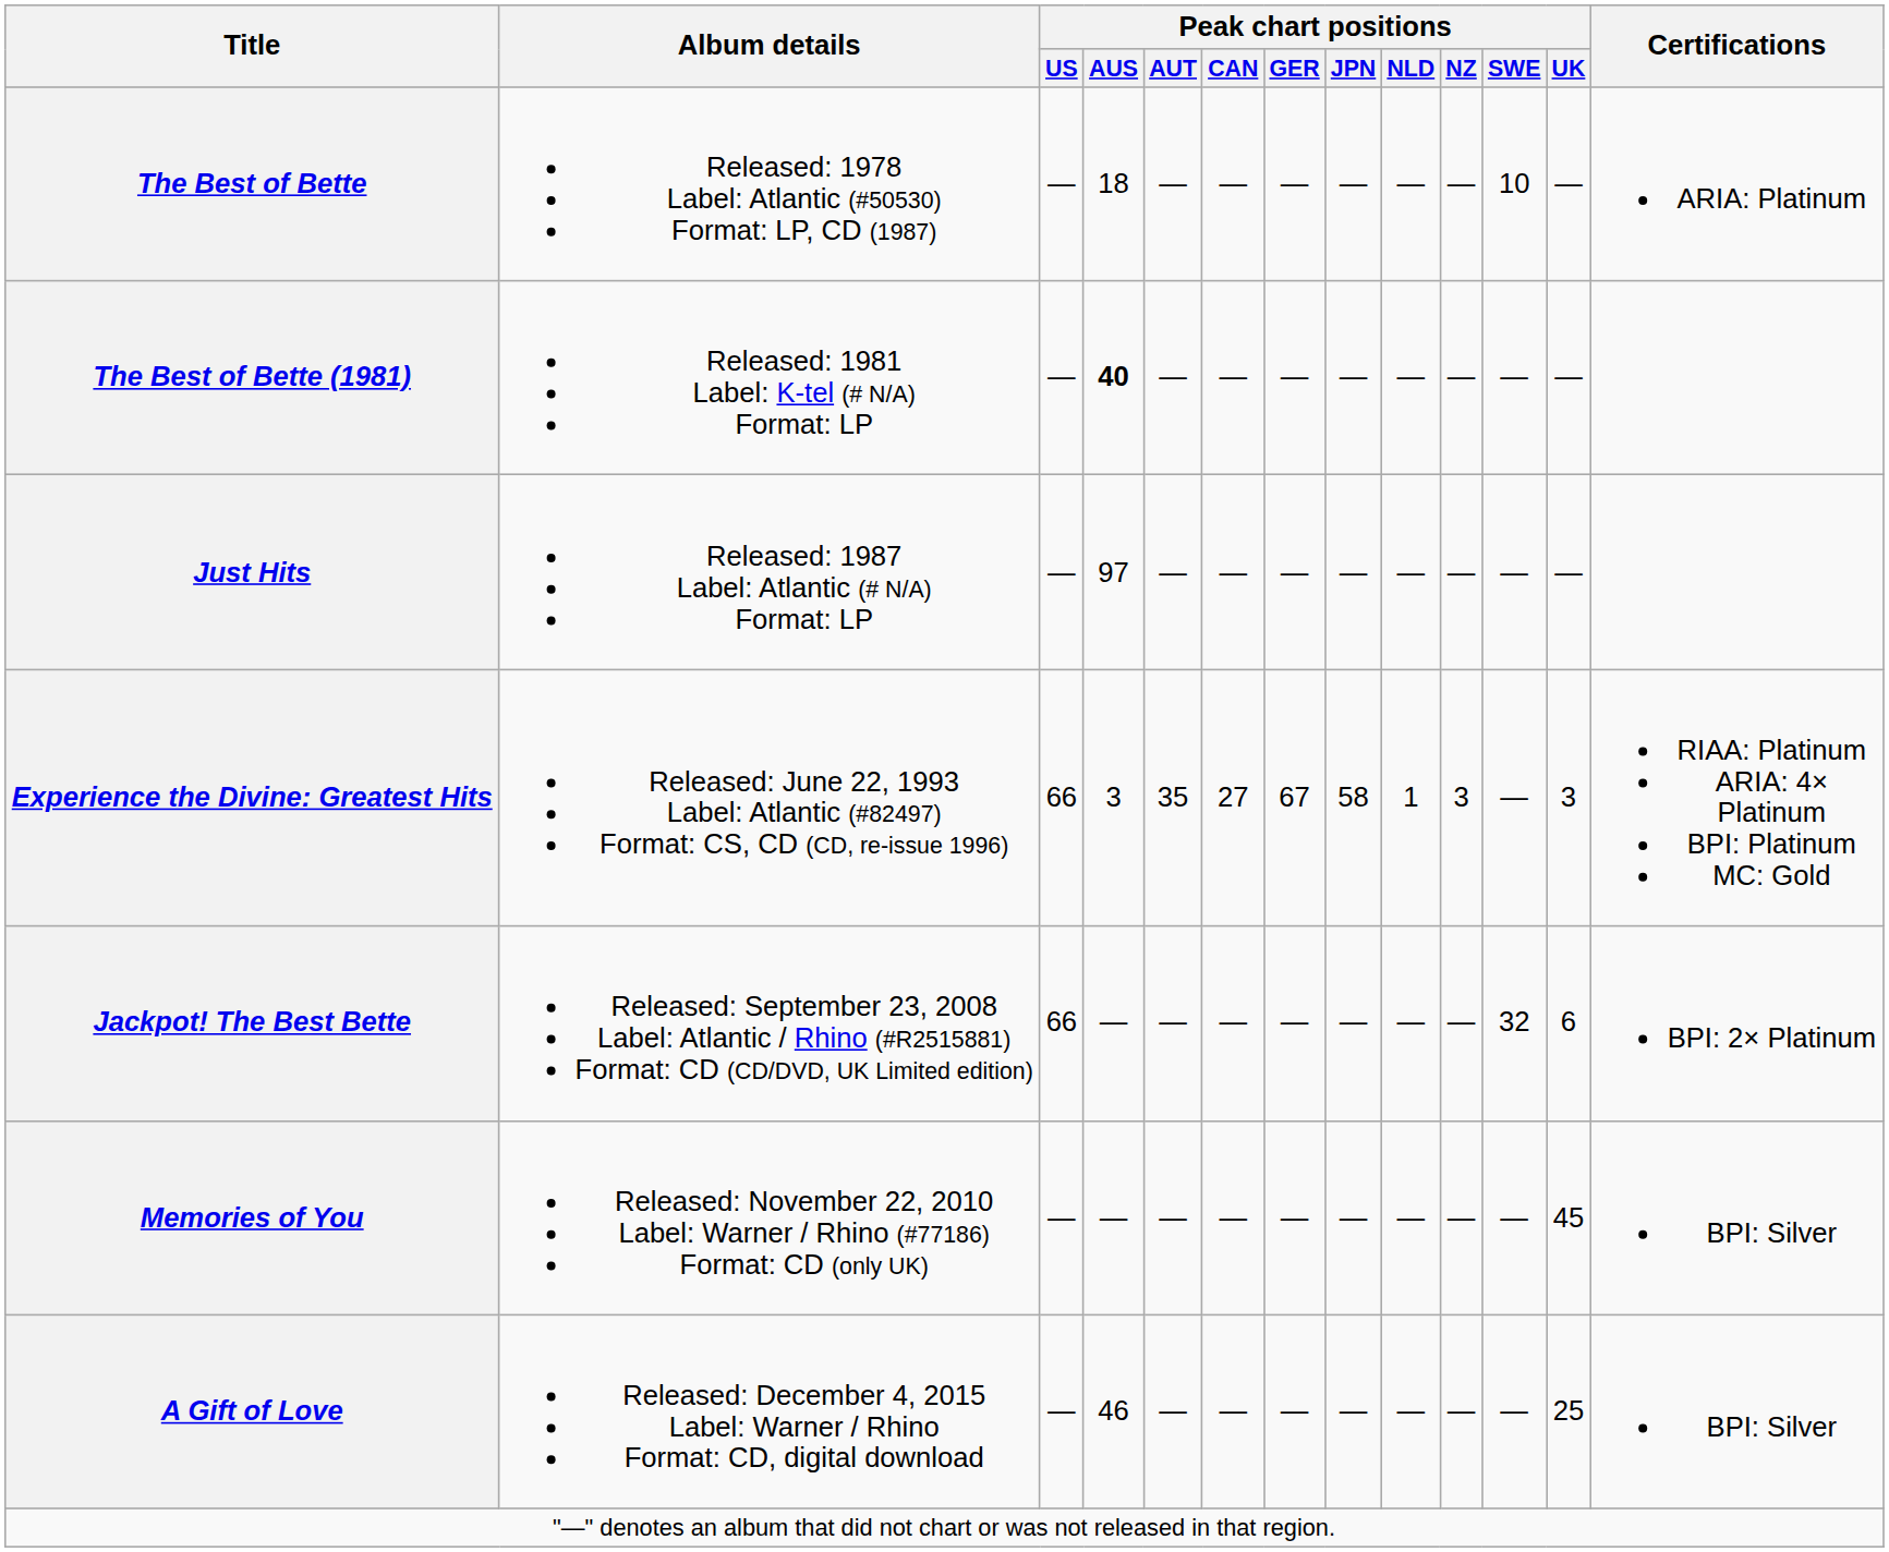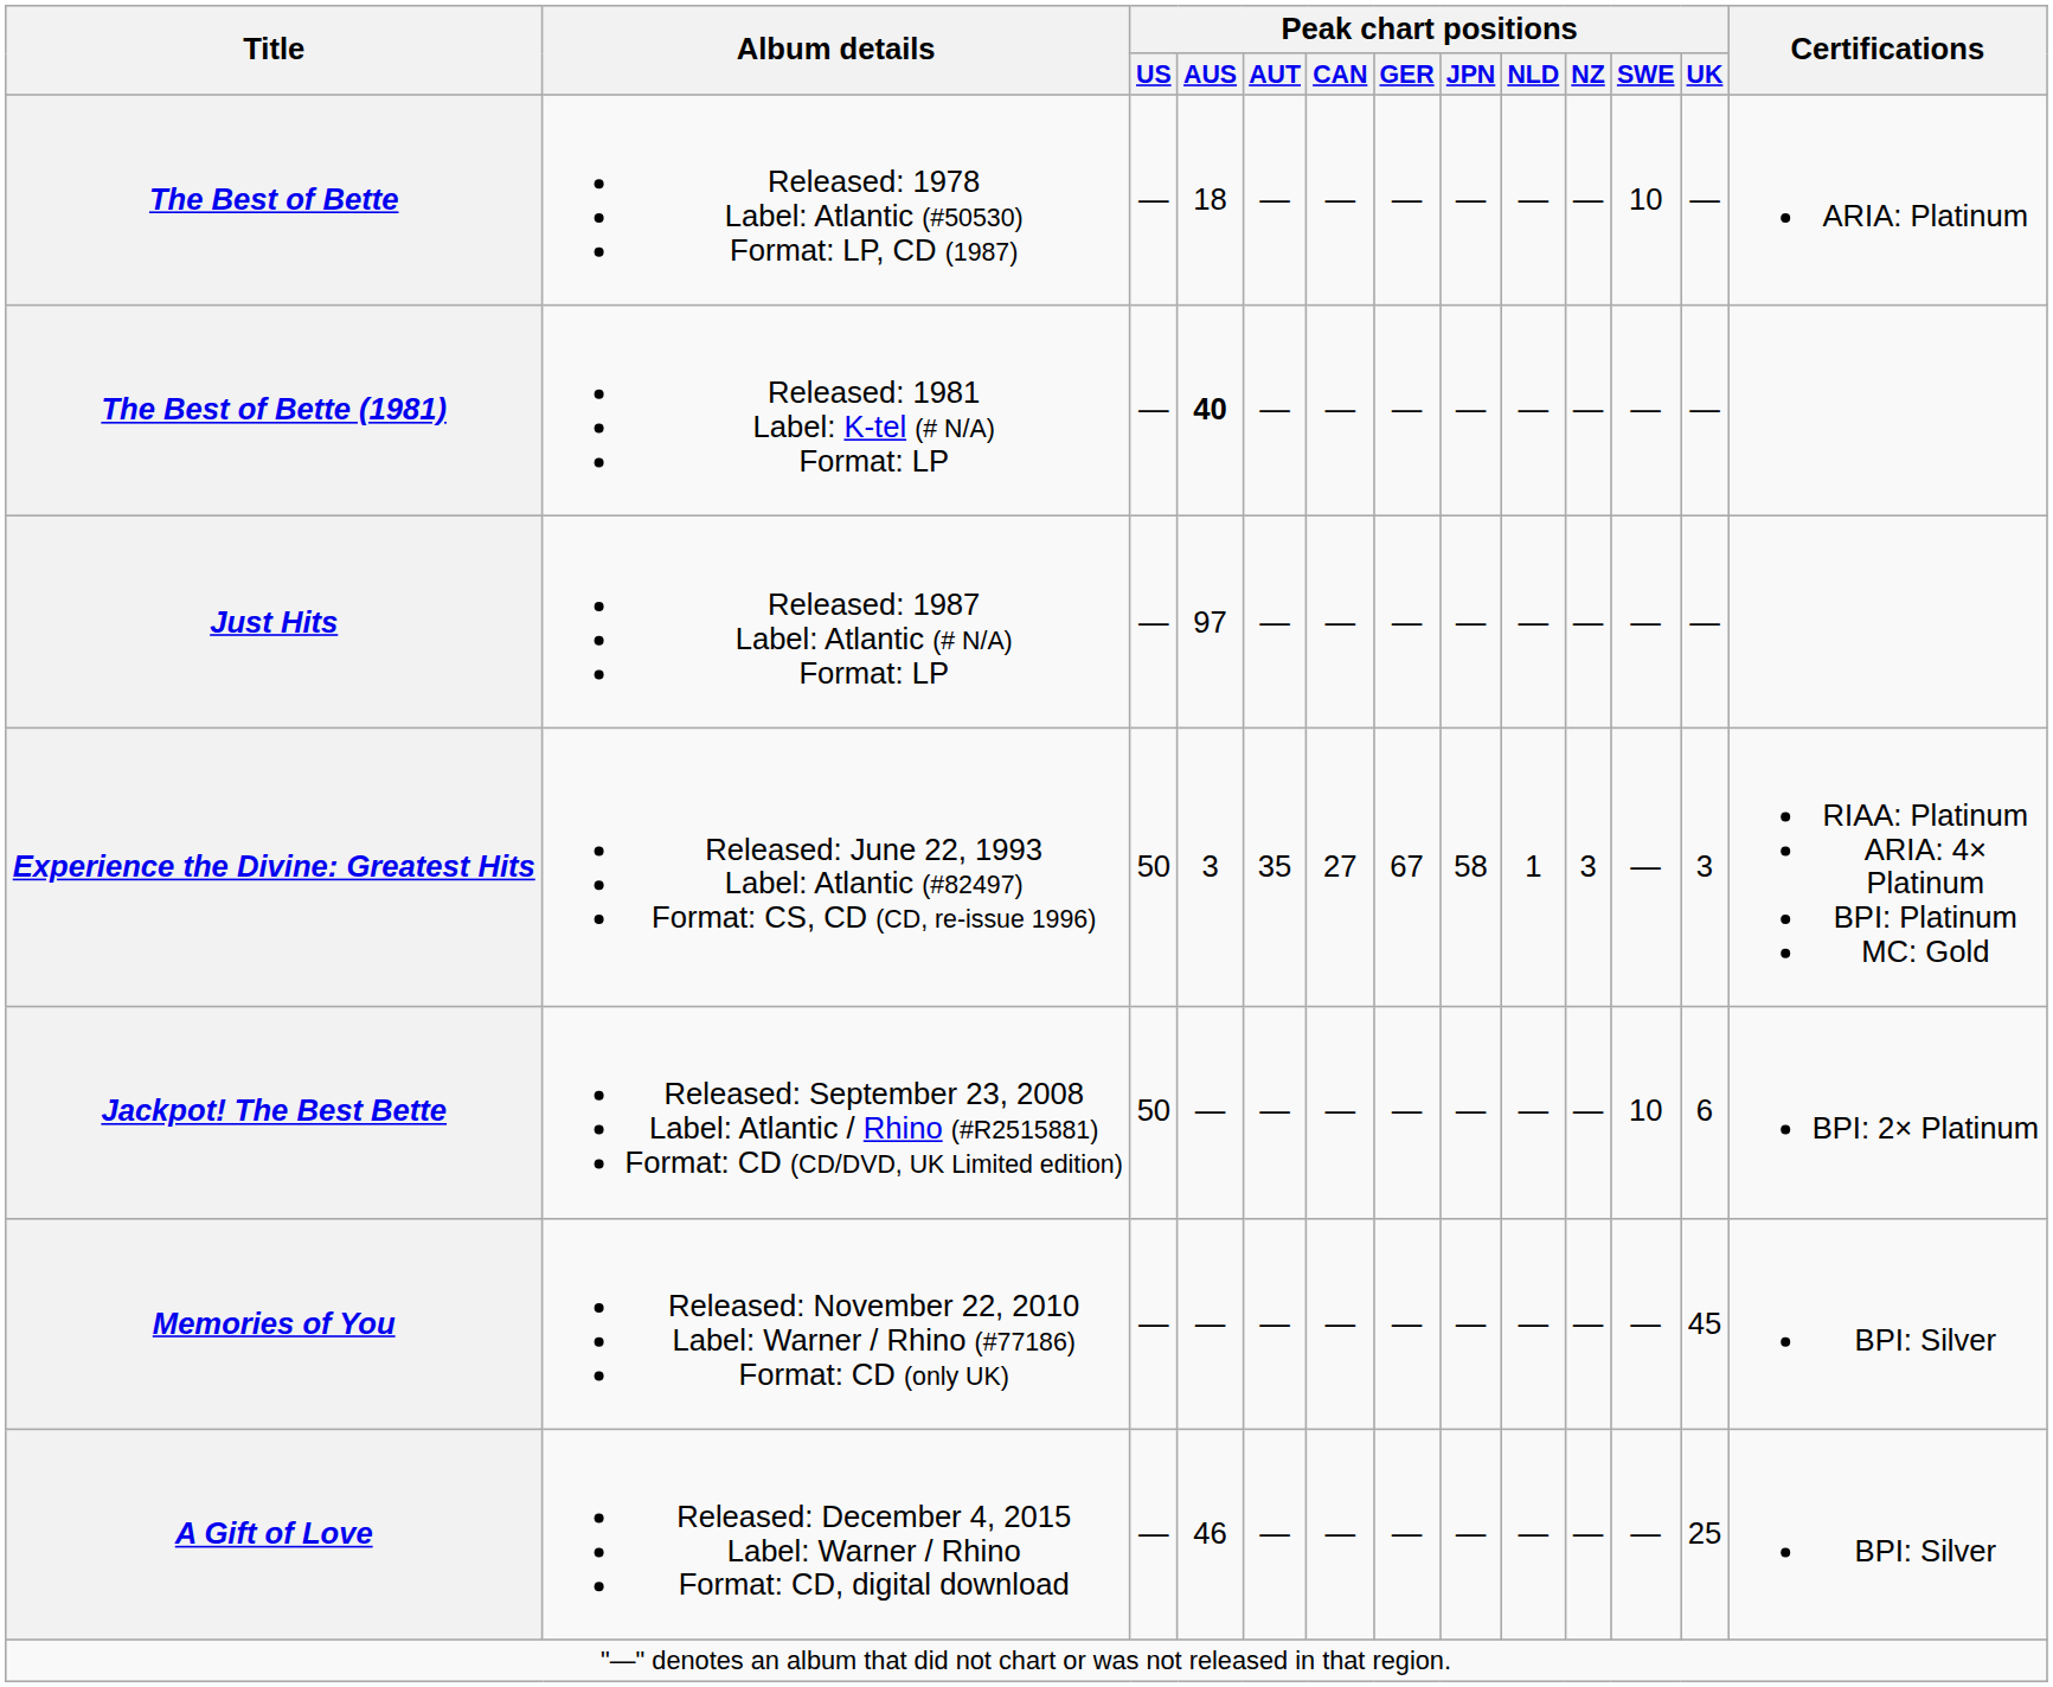 <table class="wikitable plainrowheaders" style="text-align:center;">
 <tr>
 <th scope="col" rowspan="2">Title</th>
 <th scope="col" rowspan="2">Album details</th>
 <th colspan="10" width="180">Peak chart positions</th>
 <th rowspan="2" width="160">Certifications</th>
 </tr>
 <tr style="font-size:smaller;">
 <th width="15"><a href='#'>US</a><br></th>
 <th width="15"><a href='#'>AUS</a><br></th>
 <th width="15"><a href='#'>AUT</a><br></th>
 <th width="15"><a href='#'>CAN</a><br></th>
 <th width="15"><a href='#'>GER</a><br></th>
 <th width="15"><a href='#'>JPN</a><br></th>
 <th width="15"><a href='#'>NLD</a><br></th>
 <th width="15"><a href='#'>NZ</a><br></th>
 <th width="15"><a href='#'>SWE</a><br></th>
 <th width="15"><a href='#'>UK</a><br></th>
 </tr>
 <tr>
 <th scope="row"><em><a href='#'>The Best of Bette</a></em></th>
 <td><br><ul><li>Released: 1978</li><li>Label: Atlantic <small>(#50530)</small></li><li>Format: LP, CD <small>(1987)</small></li></ul></td>
 <td>—</td>
 <td>18</td>
 <td>—</td>
 <td>—</td>
 <td>—</td>
 <td>—</td>
 <td>—</td>
 <td>—</td>
 <td>10</td>
 <td>—</td>
 <td><br><ul><li>ARIA: Platinum</li></ul></td>
 </tr>
 <tr>
 <th scope="row"><em><a href='#'>The Best of Bette (1981)</a></em></th>
 <td><br><ul><li>Released: 1981</li><li>Label: <a href='#'>K-tel</a> <small>(# N/A)</small></li><li>Format: LP</li></ul></td>
 <td>—</td>
 <td><strong>40</strong></td>
 <td>—</td>
 <td>—</td>
 <td>—</td>
 <td>—</td>
 <td>—</td>
 <td>—</td>
 <td>—</td>
 <td>—</td>
 <td></td>
 </tr>
 <tr>
 <th scope="row"><em><a href='#'>Just Hits</a></em></th>
 <td><br><ul><li>Released: 1987</li><li>Label: Atlantic <small>(# N/A)</small></li><li>Format: LP</li></ul></td>
 <td>—</td>
 <td>97</td>
 <td>—</td>
 <td>—</td>
 <td>—</td>
 <td>—</td>
 <td>—</td>
 <td>—</td>
 <td>—</td>
 <td>—</td>
 <td></td>
 </tr>
 <tr>
 <th scope="row"><em><a href='#'>Experience the Divine: Greatest Hits</a></em></th>
 <td><br><ul><li>Released: June 22, 1993</li><li>Label: Atlantic <small>(#82497)</small></li><li>Format: CS, CD <small>(CD, re-issue 1996)</small></li></ul></td>
-<td>66</td>
+<td>50</td>
 <td>3</td>
 <td>35</td>
 <td>27</td>
 <td>67</td>
 <td>58</td>
 <td>1</td>
 <td>3</td>
 <td>—</td>
 <td>3</td>
 <td><br><ul><li>RIAA: Platinum</li><li>ARIA: 4× Platinum</li><li>BPI: Platinum</li><li>MC: Gold</li></ul></td>
 </tr>
 <tr>
 <th scope="row"><em><a href='#'>Jackpot! The Best Bette</a></em></th>
 <td><br><ul><li>Released: September 23, 2008</li><li>Label: Atlantic / <a href='#'>Rhino</a> <small>(#R2515881)</small></li><li>Format: CD <small>(CD/DVD, UK Limited edition)</small></li></ul></td>
-<td>66</td>
+<td>50</td>
 <td>—</td>
 <td>—</td>
 <td>—</td>
 <td>—</td>
 <td>—</td>
 <td>—</td>
 <td>—</td>
-<td>32</td>
+<td>10</td>
 <td>6</td>
 <td><br><ul><li>BPI: 2× Platinum</li></ul></td>
 </tr>
 <tr>
 <th scope="row"><em><a href='#'>Memories of You</a></em></th>
 <td><br><ul><li>Released: November 22, 2010</li><li>Label: Warner / Rhino <small>(#77186)</small></li><li>Format: CD <small>(only UK)</small></li></ul></td>
 <td>—</td>
 <td>—</td>
 <td>—</td>
 <td>—</td>
 <td>—</td>
 <td>—</td>
 <td>—</td>
 <td>—</td>
 <td>—</td>
 <td>45</td>
 <td><br><ul><li>BPI: Silver</li></ul></td>
 </tr>
 <tr>
 <th scope="row"><em><a href='#'>A Gift of Love</a></em></th>
 <td><br><ul><li>Released: December 4, 2015</li><li>Label: Warner / Rhino</li><li>Format: CD, digital download</li></ul></td>
 <td>—</td>
 <td>46</td>
 <td>—</td>
 <td>—</td>
 <td>—</td>
 <td>—</td>
 <td>—</td>
 <td>—</td>
 <td>—</td>
 <td>25</td>
 <td><br><ul><li>BPI: Silver</li></ul></td>
 </tr>
 <tr>
 <td colspan="19" style="font-size: 85%">"—" denotes an album that did not chart or was not released in that region.</td>
 </tr>
 </table>
